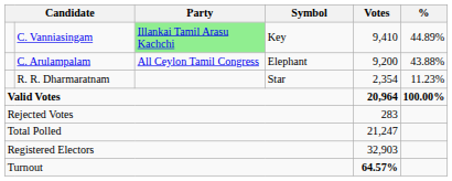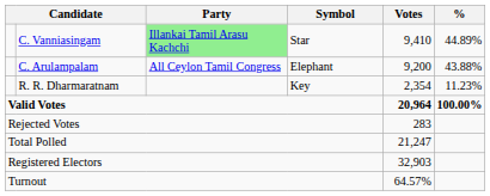 <table class="wikitable" border="1" style="text-align:right;">
 <tr>
 <th align=left colspan=2 width="180">Candidate</th>
 <th align=left width="180">Party</th>
 <th align=left width="120">Symbol</th>
 <th align=left width="60">Votes</th>
 <th align=left width="60">%</th>
 </tr>
 <tr>
 <td bgcolor=> </td>
 <td align=left><a href='#'>C. Vanniasingam</a></td>
 <td align=left style="background: lightgreen;"><a href='#'>Illankai Tamil Arasu Kachchi</a></td>
-<td align=left>Key</td>
+<td align=left>Star</td>
 <td>9,410</td>
 <td>44.89%</td>
 </tr>
 <tr>
 <td bgcolor=> </td>
 <td align=left><a href='#'>C. Arulampalam</a></td>
 <td align=left><a href='#'>All Ceylon Tamil Congress</a></td>
 <td align=left>Elephant</td>
 <td>9,200</td>
 <td>43.88%</td>
 </tr>
 <tr>
 <td></td>
 <td align=left>R. R. Dharmaratnam</td>
 <td></td>
-<td align=left>Star</td>
+<td align=left>Key</td>
 <td>2,354</td>
 <td>11.23%</td>
 </tr>
 <tr>
 <td align=left colspan=4><strong>Valid Votes</strong></td>
 <td><strong>20,964</strong></td>
 <td><strong>100.00%</strong></td>
 </tr>
 <tr>
 <td align=left colspan=4>Rejected Votes</td>
 <td>283</td>
 <td></td>
 </tr>
 <tr>
 <td align=left colspan=4>Total Polled</td>
 <td>21,247</td>
 <td></td>
 </tr>
 <tr>
 <td align=left colspan=4>Registered Electors</td>
 <td>32,903</td>
 <td></td>
 </tr>
 <tr>
 <td align=left colspan=4>Turnout</td>
-<td><strong>64.57%</strong></td>
+<td>64.57%</td>
 </tr>
 </table>
